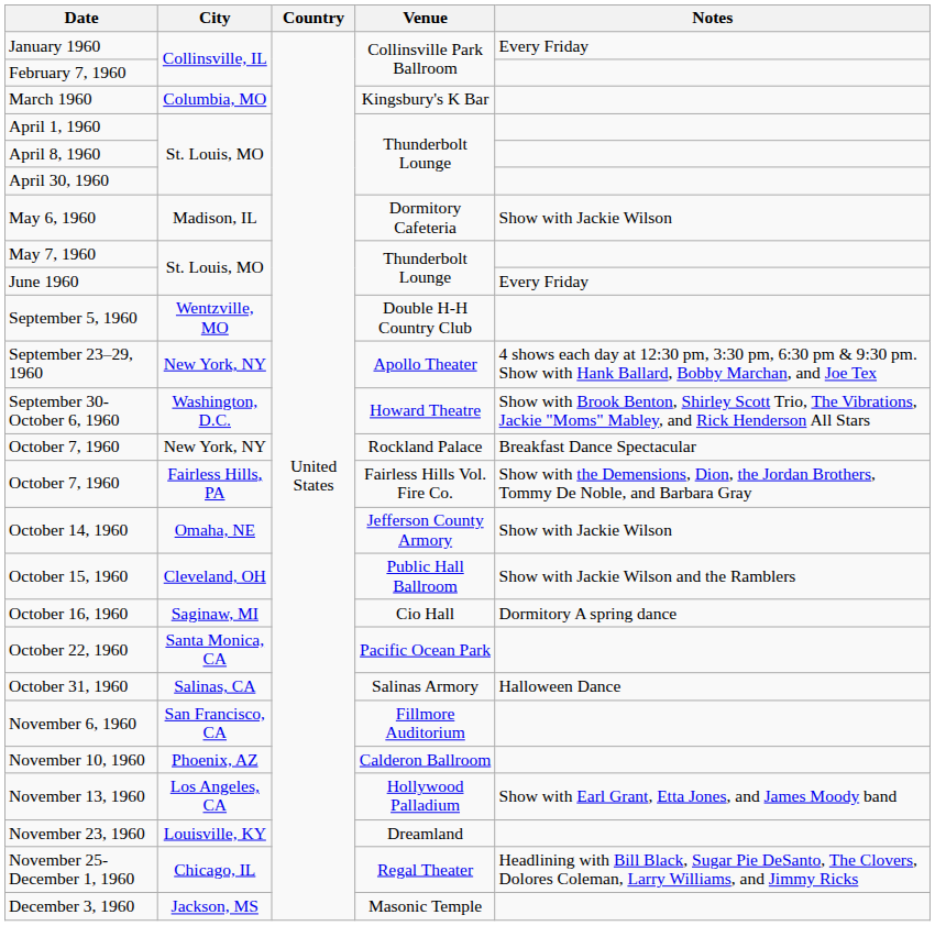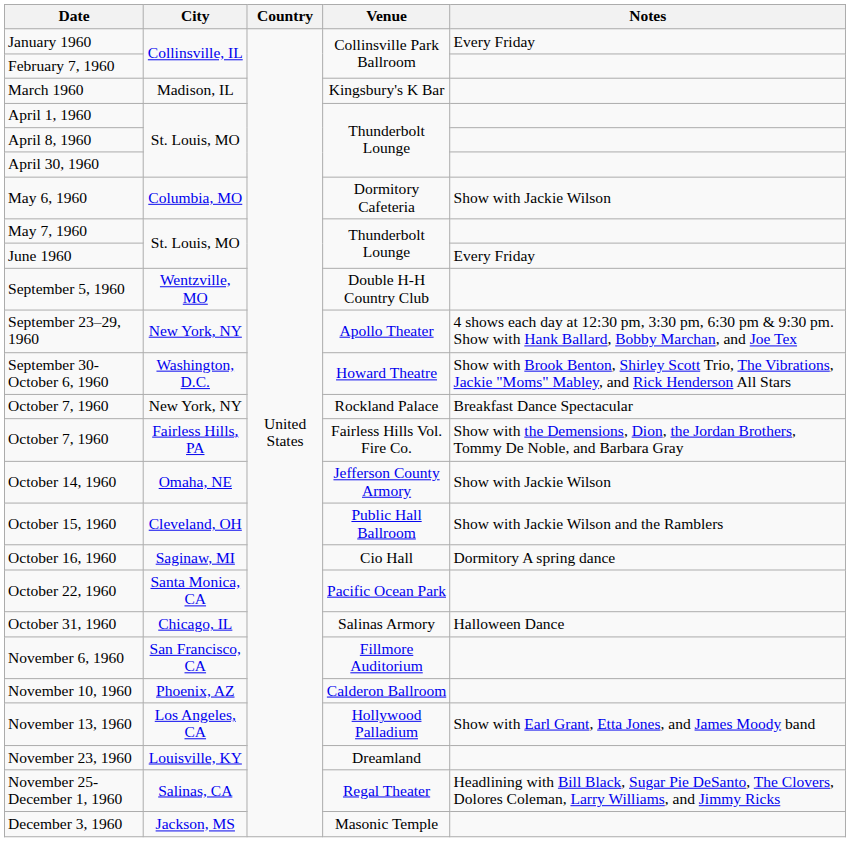 <table class="wikitable">
 <tr>
 <th>Date</th>
 <th>City</th>
 <th>Country</th>
 <th>Venue</th>
 <th>Notes</th>
 </tr>
 <tr>
 <td>January 1960</td>
 <td align="center" rowspan="2"><a href='#'>Collinsville, IL</a></td>
 <td rowspan="25" align="center">United States</td>
 <td align="center" rowspan="2">Collinsville Park Ballroom</td>
 <td>Every Friday</td>
 </tr>
 <tr>
 <td>February 7, 1960</td>
 <td></td>
 </tr>
 <tr>
 <td>March 1960</td>
-<td align="center"><a href='#'>Columbia, MO</a></td>
+<td align="center">Madison, IL</td>
 <td align="center">Kingsbury's K Bar</td>
 <td></td>
 </tr>
 <tr>
 <td>April 1, 1960</td>
 <td align="center" rowspan="3">St. Louis, MO</td>
 <td align="center" rowspan="3">Thunderbolt Lounge</td>
 <td></td>
 </tr>
 <tr>
 <td>April 8, 1960</td>
 <td></td>
 </tr>
 <tr>
 <td>April 30, 1960</td>
 <td></td>
 </tr>
 <tr>
 <td>May 6, 1960</td>
-<td align="center">Madison, IL</td>
+<td align="center"><a href='#'>Columbia, MO</a></td>
 <td align="center">Dormitory Cafeteria</td>
 <td>Show with Jackie Wilson</td>
 </tr>
 <tr>
 <td>May 7, 1960</td>
 <td align="center" rowspan="2">St. Louis, MO</td>
 <td align="center" rowspan="2">Thunderbolt Lounge</td>
 <td></td>
 </tr>
 <tr>
 <td>June 1960</td>
 <td>Every Friday</td>
 </tr>
 <tr>
 <td>September 5, 1960</td>
 <td align="center"><a href='#'>Wentzville, MO</a></td>
 <td align="center">Double H-H Country Club</td>
 <td></td>
 </tr>
 <tr>
 <td>September 23–29, 1960</td>
 <td align="center"><a href='#'>New York, NY</a></td>
 <td align="center"><a href='#'>Apollo Theater</a></td>
 <td>4 shows each day at 12:30 pm, 3:30 pm, 6:30 pm & 9:30 pm. Show with <a href='#'>Hank Ballard</a>, <a href='#'>Bobby Marchan</a>, and <a href='#'>Joe Tex</a></td>
 </tr>
 <tr>
 <td>September 30-October 6, 1960</td>
 <td align="center"><a href='#'>Washington, D.C.</a></td>
 <td align="center"><a href='#'>Howard Theatre</a></td>
 <td>Show with <a href='#'>Brook Benton</a>, <a href='#'>Shirley Scott</a> Trio, <a href='#'>The Vibrations</a>, <a href='#'>Jackie "Moms" Mabley</a>, and <a href='#'>Rick Henderson</a> All Stars</td>
 </tr>
 <tr>
 <td>October 7, 1960</td>
 <td align="center">New York, NY</td>
 <td align="center">Rockland Palace</td>
 <td>Breakfast Dance Spectacular</td>
 </tr>
 <tr>
 <td>October 7, 1960</td>
 <td align="center"><a href='#'>Fairless Hills, PA</a></td>
 <td align="center">Fairless Hills Vol. Fire Co.</td>
 <td>Show with <a href='#'>the Demensions</a>, <a href='#'>Dion</a>, <a href='#'>the Jordan Brothers</a>, Tommy De Noble, and Barbara Gray </td>
 </tr>
 <tr>
 <td>October 14, 1960</td>
 <td align="center"><a href='#'>Omaha, NE</a></td>
 <td align="center"><a href='#'>Jefferson County Armory</a></td>
 <td>Show with Jackie Wilson</td>
 </tr>
 <tr>
 <td>October 15, 1960</td>
 <td align="center"><a href='#'>Cleveland, OH</a></td>
 <td align="center"><a href='#'>Public Hall Ballroom</a></td>
 <td>Show with Jackie Wilson and the Ramblers</td>
 </tr>
 <tr>
 <td>October 16, 1960</td>
 <td align="center"><a href='#'>Saginaw, MI</a></td>
 <td align="center">Cio Hall</td>
 <td>Dormitory A spring dance</td>
 </tr>
 <tr>
 <td>October 22, 1960</td>
 <td align="center"><a href='#'>Santa Monica, CA</a></td>
 <td align="center"><a href='#'>Pacific Ocean Park</a></td>
 <td></td>
 </tr>
 <tr>
 <td>October 31, 1960</td>
-<td align="center"><a href='#'>Salinas, CA</a></td>
+<td align="center"><a href='#'>Chicago, IL</a></td>
 <td align="center">Salinas Armory</td>
 <td>Halloween Dance</td>
 </tr>
 <tr>
 <td>November 6, 1960</td>
 <td align="center"><a href='#'>San Francisco, CA</a></td>
 <td align="center"><a href='#'>Fillmore Auditorium</a></td>
 <td></td>
 </tr>
 <tr>
 <td>November 10, 1960</td>
 <td align="center"><a href='#'>Phoenix, AZ</a></td>
 <td align="center"><a href='#'>Calderon Ballroom</a></td>
 <td></td>
 </tr>
 <tr>
 <td>November 13, 1960</td>
 <td align="center"><a href='#'>Los Angeles, CA</a></td>
 <td align="center"><a href='#'>Hollywood Palladium</a></td>
 <td>Show with <a href='#'>Earl Grant</a>, <a href='#'>Etta Jones</a>, and <a href='#'>James Moody</a> band</td>
 </tr>
 <tr>
 <td>November 23, 1960</td>
 <td align="center"><a href='#'>Louisville, KY</a></td>
 <td align="center">Dreamland</td>
 <td></td>
 </tr>
 <tr>
 <td>November 25-December 1, 1960</td>
-<td align="center"><a href='#'>Chicago, IL</a></td>
+<td align="center"><a href='#'>Salinas, CA</a></td>
 <td align="center"><a href='#'>Regal Theater</a></td>
 <td>Headlining with <a href='#'>Bill Black</a>, <a href='#'>Sugar Pie DeSanto</a>, <a href='#'>The Clovers</a>, Dolores Coleman, <a href='#'>Larry Williams</a>, and <a href='#'>Jimmy Ricks</a></td>
 </tr>
 <tr>
 <td>December 3, 1960</td>
 <td align="center"><a href='#'>Jackson, MS</a></td>
 <td align="center">Masonic Temple</td>
 <td></td>
 </tr>
 </table>
